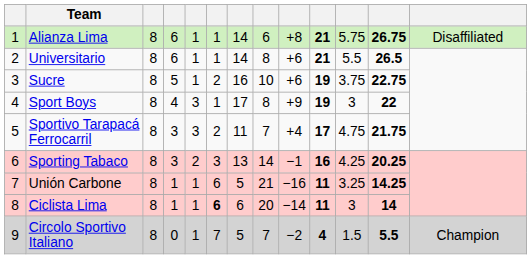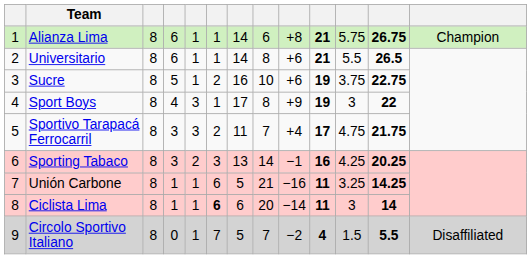 <table class="wikitable" style="text-align:center;">
 <tr>
 <th width="30"></th>
 <th width="190">Team</th>
 <th width="30"></th>
 <th width="30"></th>
 <th width="30"></th>
 <th width="30"></th>
 <th width="30"></th>
 <th width="30"></th>
 <th width="30"></th>
 <th width="30"></th>
 <th width="30"></th>
 <th width="30"></th>
 <th width="200"></th>
 </tr>
 <tr bgcolor=#D0F0C0>
 <td>1</td>
 <td align=left><a href='#'>Alianza Lima</a></td>
 <td>8</td>
 <td>6</td>
 <td>1</td>
 <td>1</td>
 <td>14</td>
 <td>6</td>
 <td>+8</td>
 <td><strong>21</strong></td>
 <td>5.75</td>
 <td><strong>26.75</strong></td>
-<td>Disaffiliated</td>
+<td>Champion</td>
 </tr>
 <tr>
 <td>2</td>
 <td align=left><a href='#'>Universitario</a></td>
 <td>8</td>
 <td>6</td>
 <td>1</td>
 <td>1</td>
 <td>14</td>
 <td>8</td>
 <td>+6</td>
 <td><strong>21</strong></td>
 <td>5.5</td>
 <td><strong>26.5</strong></td>
 </tr>
 <tr>
 <td>3</td>
 <td align=left><a href='#'>Sucre</a></td>
 <td>8</td>
 <td>5</td>
 <td>1</td>
 <td>2</td>
 <td>16</td>
 <td>10</td>
 <td>+6</td>
 <td><strong>19</strong></td>
 <td>3.75</td>
 <td><strong>22.75</strong></td>
 </tr>
 <tr>
 <td>4</td>
 <td align=left><a href='#'>Sport Boys</a></td>
 <td>8</td>
 <td>4</td>
 <td>3</td>
 <td>1</td>
 <td>17</td>
 <td>8</td>
 <td>+9</td>
 <td><strong>19</strong></td>
 <td>3</td>
 <td><strong>22</strong></td>
 </tr>
 <tr>
 <td>5</td>
 <td align=left><a href='#'>Sportivo Tarapacá Ferrocarril</a></td>
 <td>8</td>
 <td>3</td>
 <td>3</td>
 <td>2</td>
 <td>11</td>
 <td>7</td>
 <td>+4</td>
 <td><strong>17</strong></td>
 <td>4.75</td>
 <td><strong>21.75</strong></td>
 </tr>
 <tr bgcolor=#ffcccc>
 <td>6</td>
 <td align=left><a href='#'>Sporting Tabaco</a></td>
 <td>8</td>
 <td>3</td>
 <td>2</td>
 <td>3</td>
 <td>13</td>
 <td>14</td>
 <td>−1</td>
 <td><strong>16</strong></td>
 <td>4.25</td>
 <td><strong>20.25</strong></td>
 <td rowspan=3></td>
 </tr>
 <tr bgcolor=#ffcccc>
 <td>7</td>
 <td align=left>Unión Carbone</td>
 <td>8</td>
 <td>1</td>
 <td>1</td>
 <td>6</td>
 <td>5</td>
 <td>21</td>
 <td>−16</td>
 <td><strong>11</strong></td>
 <td>3.25</td>
 <td><strong>14.25</strong></td>
 </tr>
 <tr bgcolor=#ffcccc>
 <td>8</td>
 <td align=left><a href='#'>Ciclista Lima</a></td>
 <td>8</td>
 <td>1</td>
 <td>1</td>
 <td><strong>6</strong></td>
 <td>6</td>
 <td>20</td>
 <td>−14</td>
 <td><strong>11</strong></td>
 <td>3</td>
 <td><strong>14</strong></td>
 </tr>
 <tr bgcolor=lightgrey>
 <td>9</td>
 <td align=left><a href='#'>Circolo Sportivo Italiano</a></td>
 <td>8</td>
 <td>0</td>
 <td>1</td>
 <td>7</td>
 <td>5</td>
 <td>7</td>
 <td>−2</td>
 <td><strong>4</strong></td>
 <td>1.5</td>
 <td><strong>5.5</strong></td>
-<td>Champion</td>
+<td>Disaffiliated</td>
 </tr>
 </table>
